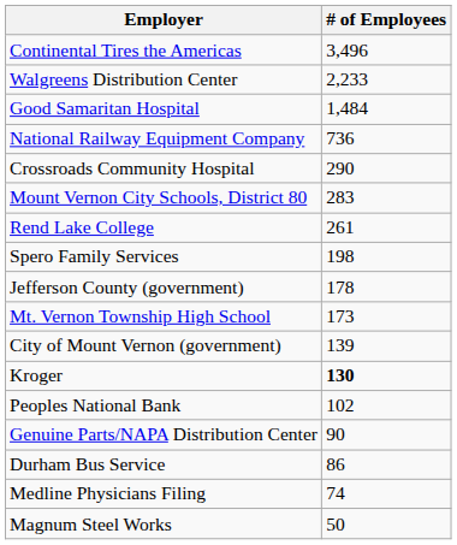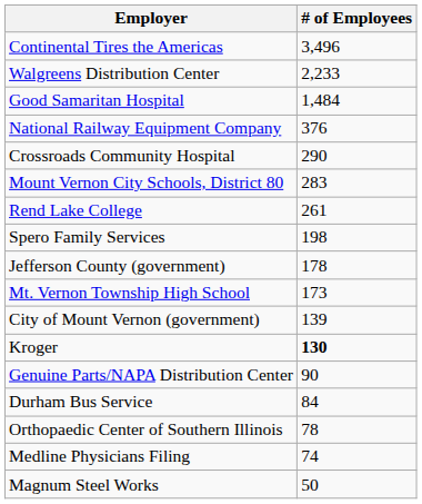 <table class="wikitable sortable mw-collapsible mw-collapsed">
 <tr>
 <th>Employer</th>
 <th># of Employees</th>
 </tr>
 <tr>
 <td><a href='#'>Continental Tires the Americas</a></td>
 <td>3,496</td>
 </tr>
 <tr>
 <td><a href='#'>Walgreens</a> Distribution Center</td>
 <td>2,233</td>
 </tr>
 <tr>
 <td><a href='#'>Good Samaritan Hospital</a></td>
 <td>1,484</td>
 </tr>
 <tr>
 <td><a href='#'>National Railway Equipment Company</a></td>
-<td>736</td>
+<td>376</td>
 </tr>
 <tr>
 <td>Crossroads Community Hospital</td>
 <td>290</td>
 </tr>
 <tr>
 <td><a href='#'>Mount Vernon City Schools, District 80</a></td>
 <td>283</td>
 </tr>
 <tr>
 <td><a href='#'>Rend Lake College</a></td>
 <td>261</td>
 </tr>
 <tr>
 <td>Spero Family Services</td>
 <td>198</td>
 </tr>
 <tr>
 <td>Jefferson County (government)</td>
 <td>178</td>
 </tr>
 <tr>
 <td><a href='#'>Mt. Vernon Township High School</a></td>
 <td>173</td>
 </tr>
 <tr>
 <td>City of Mount Vernon (government)</td>
 <td>139</td>
 </tr>
 <tr>
 <td>Kroger</td>
 <td><strong>130</strong></td>
 </tr>
 <tr>
-<td>Peoples National Bank</td>
-<td>102</td>
-</tr>
-<tr>
 <td><a href='#'>Genuine Parts/NAPA</a> Distribution Center</td>
 <td>90</td>
 </tr>
 <tr>
 <td>Durham Bus Service</td>
-<td>86</td>
+<td>84</td>
+</tr>
+<tr>
+<td>Orthopaedic Center of Southern Illinois</td>
+<td>78</td>
 </tr>
 <tr>
 <td>Medline Physicians Filing</td>
 <td>74</td>
 </tr>
 <tr>
 <td>Magnum Steel Works</td>
 <td>50</td>
 </tr>
 </table>
